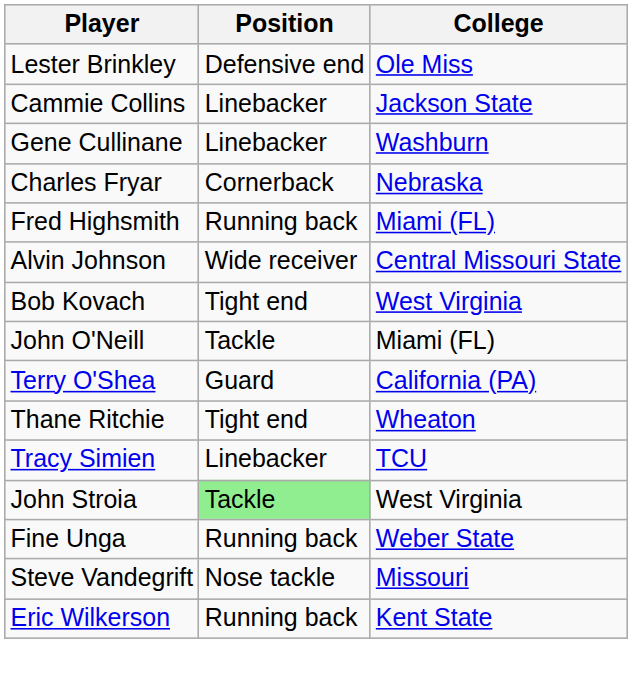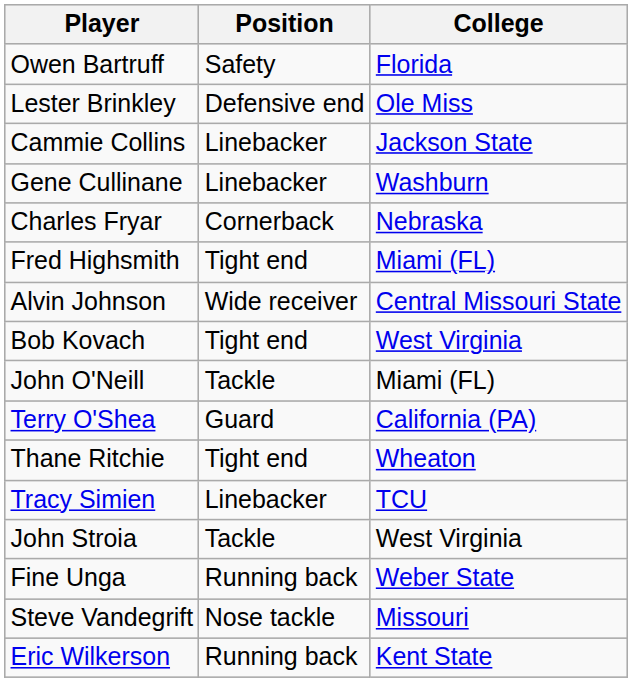 <table class="wikitable">
 <tr>
 <th>Player</th>
 <th>Position</th>
 <th>College</th>
+</tr>
+<tr>
+<td>Owen Bartruff</td>
+<td>Safety</td>
+<td><a href='#'>Florida</a></td>
 </tr>
 <tr>
 <td>Lester Brinkley</td>
 <td>Defensive end</td>
 <td><a href='#'>Ole Miss</a></td>
 </tr>
 <tr>
 <td>Cammie Collins</td>
 <td>Linebacker</td>
 <td><a href='#'>Jackson State</a></td>
 </tr>
 <tr>
 <td>Gene Cullinane</td>
 <td>Linebacker</td>
 <td><a href='#'>Washburn</a></td>
 </tr>
 <tr>
 <td>Charles Fryar</td>
 <td>Cornerback</td>
 <td><a href='#'>Nebraska</a></td>
 </tr>
 <tr>
 <td>Fred Highsmith</td>
-<td>Running back</td>
+<td>Tight end</td>
 <td><a href='#'>Miami (FL)</a></td>
 </tr>
 <tr>
 <td>Alvin Johnson</td>
 <td>Wide receiver</td>
 <td><a href='#'>Central Missouri State</a></td>
 </tr>
 <tr>
 <td>Bob Kovach</td>
 <td>Tight end</td>
 <td><a href='#'>West Virginia</a></td>
 </tr>
 <tr>
 <td>John O'Neill</td>
 <td>Tackle</td>
 <td>Miami (FL)</td>
 </tr>
 <tr>
 <td><a href='#'>Terry O'Shea</a></td>
 <td>Guard</td>
 <td><a href='#'>California (PA)</a></td>
 </tr>
 <tr>
 <td>Thane Ritchie</td>
 <td>Tight end</td>
 <td><a href='#'>Wheaton</a></td>
 </tr>
 <tr>
 <td><a href='#'>Tracy Simien</a></td>
 <td>Linebacker</td>
 <td><a href='#'>TCU</a></td>
 </tr>
 <tr>
 <td>John Stroia</td>
-<td style="background: lightgreen;">Tackle</td>
+<td>Tackle</td>
 <td>West Virginia</td>
 </tr>
 <tr>
 <td>Fine Unga</td>
 <td>Running back</td>
 <td><a href='#'>Weber State</a></td>
 </tr>
 <tr>
 <td>Steve Vandegrift</td>
 <td>Nose tackle</td>
 <td><a href='#'>Missouri</a></td>
 </tr>
 <tr>
 <td><a href='#'>Eric Wilkerson</a></td>
 <td>Running back</td>
 <td><a href='#'>Kent State</a></td>
 </tr>
 </table>
